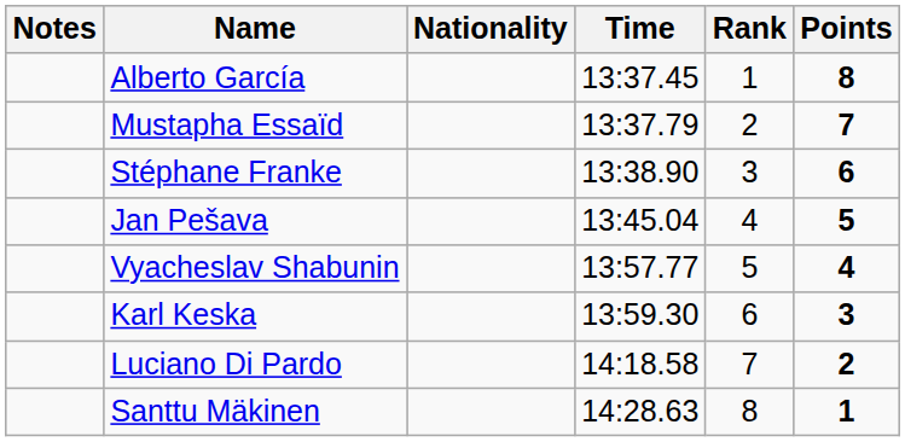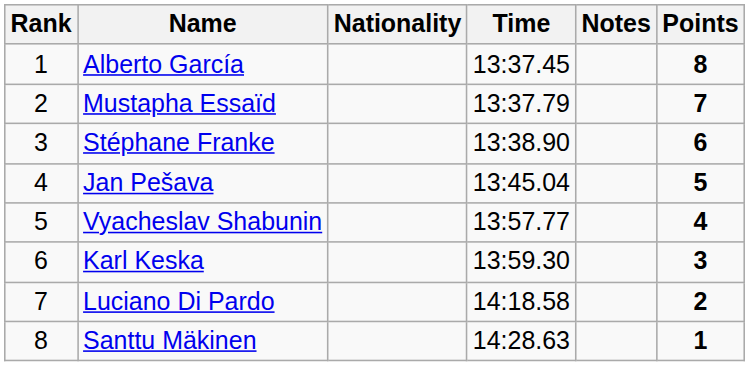 <table class="wikitable sortable" style="text-align:center">
 <tr>
-<th>Notes</th>
+<th>Rank</th>
 <th>Name</th>
 <th>Nationality</th>
 <th>Time</th>
-<th>Rank</th>
+<th>Notes</th>
 <th>Points</th>
 </tr>
 <tr>
-<td></td>
+<td>1</td>
 <td align=left><a href='#'>Alberto García</a></td>
 <td align=left></td>
 <td>13:37.45</td>
-<td>1</td>
+<td></td>
 <td><strong>8</strong></td>
 </tr>
 <tr>
-<td></td>
+<td>2</td>
 <td align=left><a href='#'>Mustapha Essaïd</a></td>
 <td align=left></td>
 <td>13:37.79</td>
-<td>2</td>
+<td></td>
 <td><strong>7</strong></td>
 </tr>
 <tr>
-<td></td>
+<td>3</td>
 <td align=left><a href='#'>Stéphane Franke</a></td>
 <td align=left></td>
 <td>13:38.90</td>
-<td>3</td>
+<td></td>
 <td><strong>6</strong></td>
 </tr>
 <tr>
-<td></td>
+<td>4</td>
 <td align=left><a href='#'>Jan Pešava</a></td>
 <td align=left></td>
 <td>13:45.04</td>
-<td>4</td>
+<td></td>
 <td><strong>5</strong></td>
 </tr>
 <tr>
-<td></td>
+<td>5</td>
 <td align=left><a href='#'>Vyacheslav Shabunin</a></td>
 <td align=left></td>
 <td>13:57.77</td>
-<td>5</td>
+<td></td>
 <td><strong>4</strong></td>
 </tr>
 <tr>
-<td></td>
+<td>6</td>
 <td align=left><a href='#'>Karl Keska</a></td>
 <td align=left></td>
 <td>13:59.30</td>
-<td>6</td>
+<td></td>
 <td><strong>3</strong></td>
 </tr>
 <tr>
-<td></td>
+<td>7</td>
 <td align=left><a href='#'>Luciano Di Pardo</a></td>
 <td align=left></td>
 <td>14:18.58</td>
-<td>7</td>
+<td></td>
 <td><strong>2</strong></td>
 </tr>
 <tr>
-<td></td>
+<td>8</td>
 <td align=left><a href='#'>Santtu Mäkinen</a></td>
 <td align=left></td>
 <td>14:28.63</td>
-<td>8</td>
+<td></td>
 <td><strong>1</strong></td>
 </tr>
 </table>
